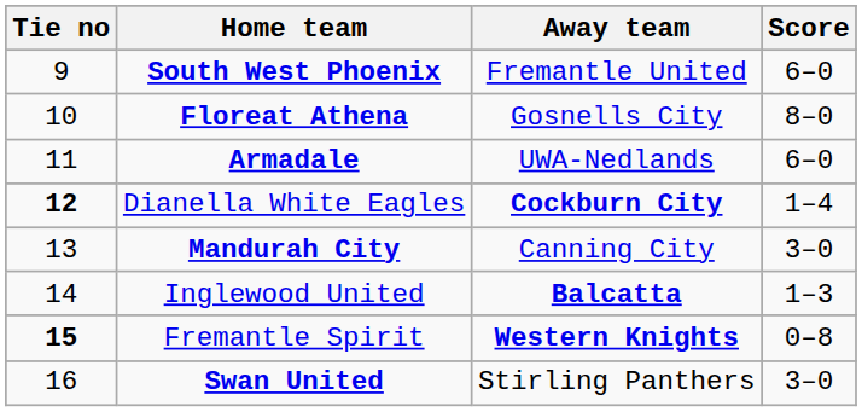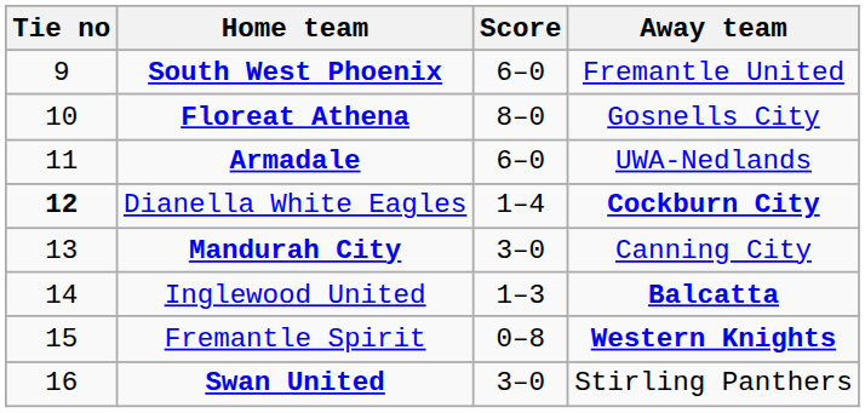 <table class="wikitable" style="text-align:center">
 <tr>
 <th>Tie no</th>
 <th>Home team</th>
+<th>Score</th>
 <th>Away team</th>
-<th>Score</th>
 </tr>
 <tr>
 <td>9</td>
 <td><strong><a href='#'>South West Phoenix</a></strong></td>
+<td>6–0</td>
 <td><a href='#'>Fremantle United</a></td>
-<td>6–0</td>
 </tr>
 <tr>
 <td>10</td>
 <td><strong><a href='#'>Floreat Athena</a></strong></td>
+<td>8–0</td>
 <td><a href='#'>Gosnells City</a></td>
-<td>8–0</td>
 </tr>
 <tr>
 <td>11</td>
 <td><strong><a href='#'>Armadale</a></strong></td>
+<td>6–0</td>
 <td><a href='#'>UWA-Nedlands</a></td>
-<td>6–0</td>
 </tr>
 <tr>
 <td><strong>12</strong></td>
 <td><a href='#'>Dianella White Eagles</a></td>
+<td>1–4</td>
 <td><strong><a href='#'>Cockburn City</a></strong></td>
-<td>1–4</td>
 </tr>
 <tr>
 <td>13</td>
 <td><strong><a href='#'>Mandurah City</a></strong></td>
+<td>3–0</td>
 <td><a href='#'>Canning City</a></td>
-<td>3–0</td>
 </tr>
 <tr>
 <td>14</td>
 <td><a href='#'>Inglewood United</a></td>
+<td>1–3</td>
 <td><strong><a href='#'>Balcatta</a></strong></td>
-<td>1–3</td>
 </tr>
 <tr>
-<td><strong>15</strong></td>
+<td>15</td>
 <td><a href='#'>Fremantle Spirit</a></td>
+<td>0–8</td>
 <td><strong><a href='#'>Western Knights</a></strong></td>
-<td>0–8</td>
 </tr>
 <tr>
 <td>16</td>
 <td><strong><a href='#'>Swan United</a></strong></td>
+<td>3–0</td>
 <td>Stirling Panthers</td>
-<td>3–0</td>
 </tr>
 </table>
